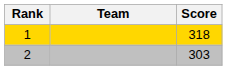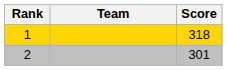 <table class="wikitable" style="text-align: center;">
 <tr>
 <th width=50>Rank</th>
 <th width=150>Team</th>
 <th width=50>Score</th>
 </tr>
 <tr bgcolor=gold>
 <td>1</td>
 <td style="text-align:left;"></td>
 <td>318</td>
 </tr>
 <tr bgcolor=silver>
 <td>2</td>
 <td style="text-align:left;"></td>
-<td>303</td>
+<td>301</td>
 </tr>
 </table>
